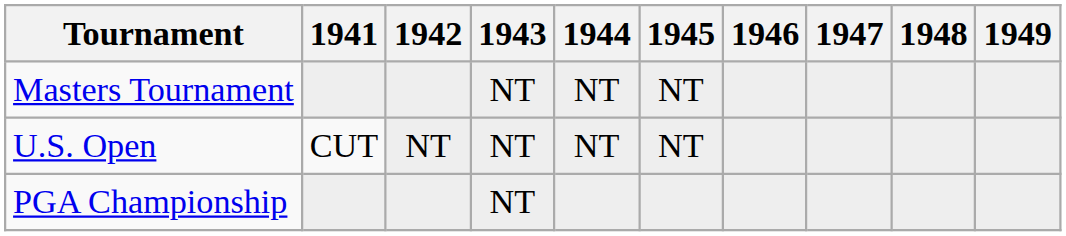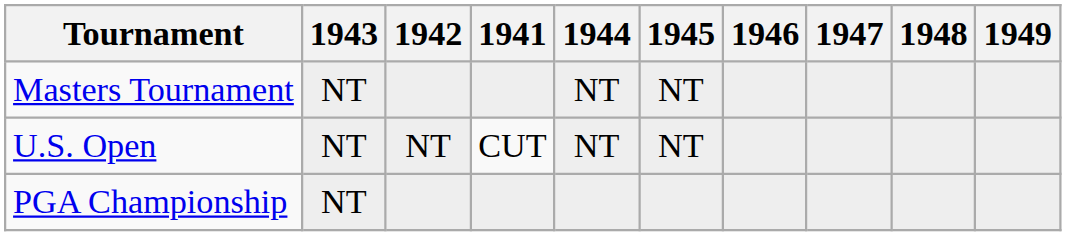 <table class="wikitable" style="font-size:95%;text-align:center;">
 <tr>
 <th>Tournament</th>
+<th>1943</th>
+<th>1942</th>
 <th>1941</th>
-<th>1942</th>
-<th>1943</th>
 <th>1944</th>
 <th>1945</th>
 <th>1946</th>
 <th>1947</th>
 <th>1948</th>
 <th>1949</th>
 </tr>
 <tr>
 <td align=left><a href='#'>Masters Tournament</a></td>
+<td style="background:#eeeeee;">NT</td>
 <td style="background:#eeeeee;"></td>
 <td style="background:#eeeeee;"></td>
-<td style="background:#eeeeee;">NT</td>
 <td style="background:#eeeeee;">NT</td>
 <td style="background:#eeeeee;">NT</td>
 <td style="background:#eeeeee;"></td>
 <td style="background:#eeeeee;"></td>
 <td style="background:#eeeeee;"></td>
 <td style="background:#eeeeee;"></td>
 </tr>
 <tr>
 <td align=left><a href='#'>U.S. Open</a></td>
-<td>CUT</td>
 <td style="background:#eeeeee;">NT</td>
 <td style="background:#eeeeee;">NT</td>
+<td>CUT</td>
 <td style="background:#eeeeee;">NT</td>
 <td style="background:#eeeeee;">NT</td>
 <td style="background:#eeeeee;"></td>
 <td style="background:#eeeeee;"></td>
 <td style="background:#eeeeee;"></td>
 <td style="background:#eeeeee;"></td>
 </tr>
 <tr>
 <td align=left><a href='#'>PGA Championship</a></td>
+<td style="background:#eeeeee;">NT</td>
 <td style="background:#eeeeee;"></td>
 <td style="background:#eeeeee;"></td>
-<td style="background:#eeeeee;">NT</td>
 <td style="background:#eeeeee;"></td>
 <td style="background:#eeeeee;"></td>
 <td style="background:#eeeeee;"></td>
 <td style="background:#eeeeee;"></td>
 <td style="background:#eeeeee;"></td>
 <td style="background:#eeeeee;"></td>
 </tr>
 </table>
